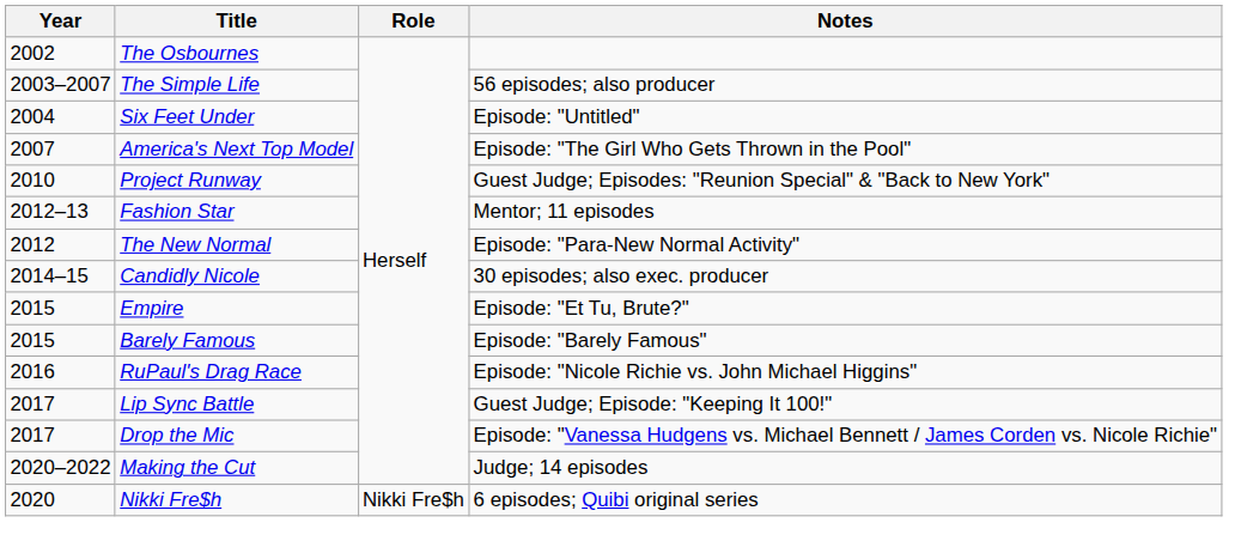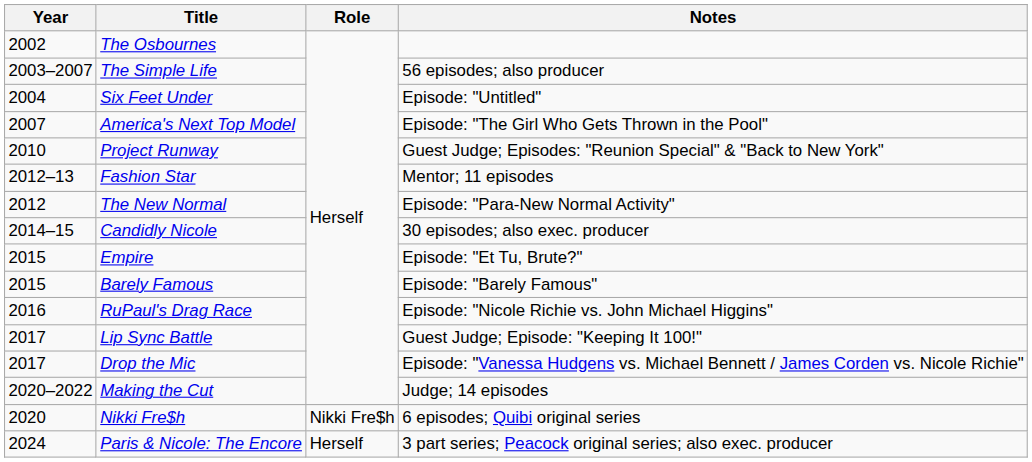 <table class="wikitable">
 <tr>
 <th>Year</th>
 <th>Title</th>
 <th>Role</th>
 <th>Notes</th>
 </tr>
 <tr>
 <td>2002</td>
 <td><em><a href='#'>The Osbournes</a></em></td>
 <td rowspan="14">Herself</td>
 </tr>
 <tr>
 <td>2003–2007</td>
 <td><em><a href='#'>The Simple Life</a></em></td>
 <td>56 episodes; also producer</td>
 </tr>
 <tr>
 <td>2004</td>
 <td><em><a href='#'>Six Feet Under</a></em></td>
 <td>Episode: "Untitled"</td>
 </tr>
 <tr>
 <td>2007</td>
 <td><em><a href='#'>America's Next Top Model</a></em></td>
 <td>Episode: "The Girl Who Gets Thrown in the Pool"</td>
 </tr>
 <tr>
 <td>2010</td>
 <td><em><a href='#'>Project Runway</a></em></td>
 <td>Guest Judge; Episodes: "Reunion Special" & "Back to New York"</td>
 </tr>
 <tr>
 <td>2012–13</td>
 <td><em><a href='#'>Fashion Star</a></em></td>
 <td>Mentor; 11 episodes</td>
 </tr>
 <tr>
 <td>2012</td>
 <td><em><a href='#'>The New Normal</a></em></td>
 <td>Episode: "Para-New Normal Activity"</td>
 </tr>
 <tr>
 <td>2014–15</td>
 <td><em><a href='#'>Candidly Nicole</a></em></td>
 <td>30 episodes; also exec. producer</td>
 </tr>
 <tr>
 <td>2015</td>
 <td><em><a href='#'>Empire</a></em></td>
 <td>Episode: "Et Tu, Brute?"</td>
 </tr>
 <tr>
 <td>2015</td>
 <td><em><a href='#'>Barely Famous</a></em></td>
 <td>Episode: "Barely Famous"</td>
 </tr>
 <tr>
 <td>2016</td>
 <td><em><a href='#'>RuPaul's Drag Race</a></em></td>
 <td>Episode: "Nicole Richie vs. John Michael Higgins"</td>
 </tr>
 <tr>
 <td>2017</td>
 <td><em><a href='#'>Lip Sync Battle</a></em></td>
 <td>Guest Judge; Episode: "Keeping It 100!"</td>
 </tr>
 <tr>
 <td>2017</td>
 <td><em><a href='#'>Drop the Mic</a></em></td>
 <td>Episode: "<a href='#'>Vanessa Hudgens</a> vs. Michael Bennett / <a href='#'>James Corden</a> vs. Nicole Richie"</td>
 </tr>
 <tr>
 <td>2020–2022</td>
 <td><em><a href='#'>Making the Cut</a></em></td>
 <td>Judge; 14 episodes</td>
 </tr>
 <tr>
 <td>2020</td>
 <td><em><a href='#'>Nikki Fre$h</a></em></td>
 <td>Nikki Fre$h</td>
 <td>6 episodes; <a href='#'>Quibi</a> original series</td>
 </tr>
+<tr>
+<td>2024</td>
+<td><em><a href='#'>Paris & Nicole: The Encore</a></em></td>
+<td>Herself</td>
+<td>3 part series; <a href='#'>Peacock</a> original series; also exec. producer</td>
+</tr>
 </table>
